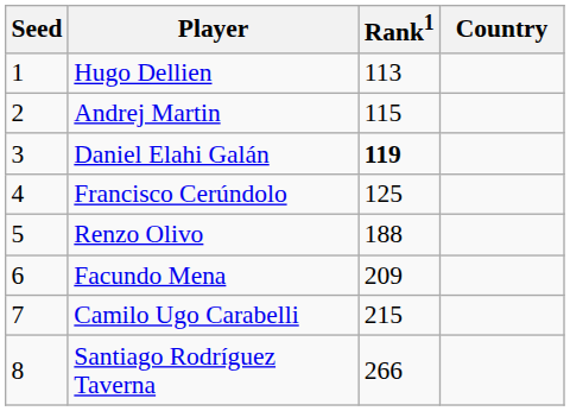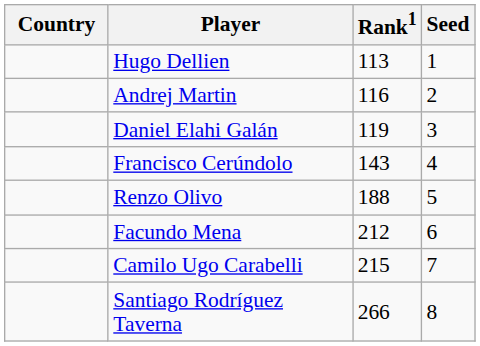 <table class="sortable wikitable">
 <tr>
-<th>Seed</th>
+<th width="70">Country</th>
 <th width="175">Player</th>
 <th>Rank<sup>1</sup></th>
-<th width="70">Country</th>
+<th>Seed</th>
 </tr>
 <tr>
-<td>1</td>
+<td></td>
 <td><a href='#'>Hugo Dellien</a></td>
 <td>113</td>
-<td></td>
+<td>1</td>
 </tr>
 <tr>
+<td></td>
+<td><a href='#'>Andrej Martin</a></td>
+<td>116</td>
 <td>2</td>
-<td><a href='#'>Andrej Martin</a></td>
-<td>115</td>
-<td></td>
 </tr>
 <tr>
+<td></td>
+<td><a href='#'>Daniel Elahi Galán</a></td>
+<td>119</td>
 <td>3</td>
-<td><a href='#'>Daniel Elahi Galán</a></td>
-<td><strong>119</strong></td>
-<td></td>
 </tr>
 <tr>
+<td></td>
+<td><a href='#'>Francisco Cerúndolo</a></td>
+<td>143</td>
 <td>4</td>
-<td><a href='#'>Francisco Cerúndolo</a></td>
-<td>125</td>
-<td></td>
 </tr>
 <tr>
-<td>5</td>
+<td></td>
 <td><a href='#'>Renzo Olivo</a></td>
 <td>188</td>
-<td></td>
+<td>5</td>
 </tr>
 <tr>
+<td></td>
+<td><a href='#'>Facundo Mena</a></td>
+<td>212</td>
 <td>6</td>
-<td><a href='#'>Facundo Mena</a></td>
-<td>209</td>
-<td></td>
 </tr>
 <tr>
-<td>7</td>
+<td></td>
 <td><a href='#'>Camilo Ugo Carabelli</a></td>
 <td>215</td>
-<td></td>
+<td>7</td>
 </tr>
 <tr>
-<td>8</td>
+<td></td>
 <td><a href='#'>Santiago Rodríguez Taverna</a></td>
 <td>266</td>
-<td></td>
+<td>8</td>
 </tr>
 </table>
